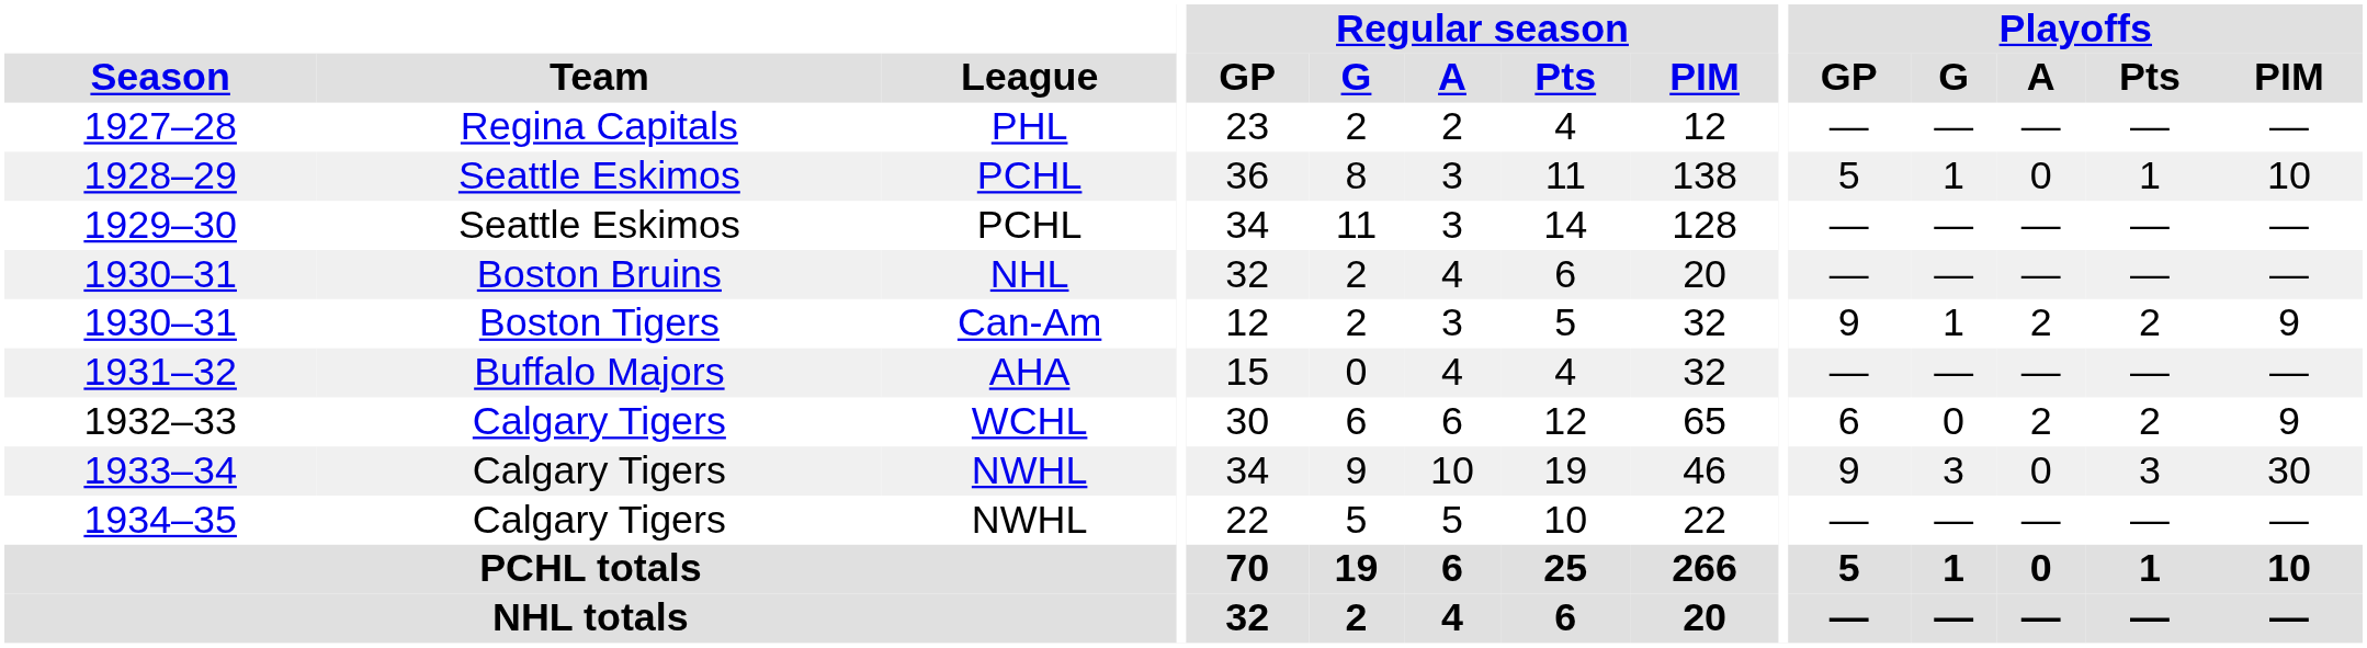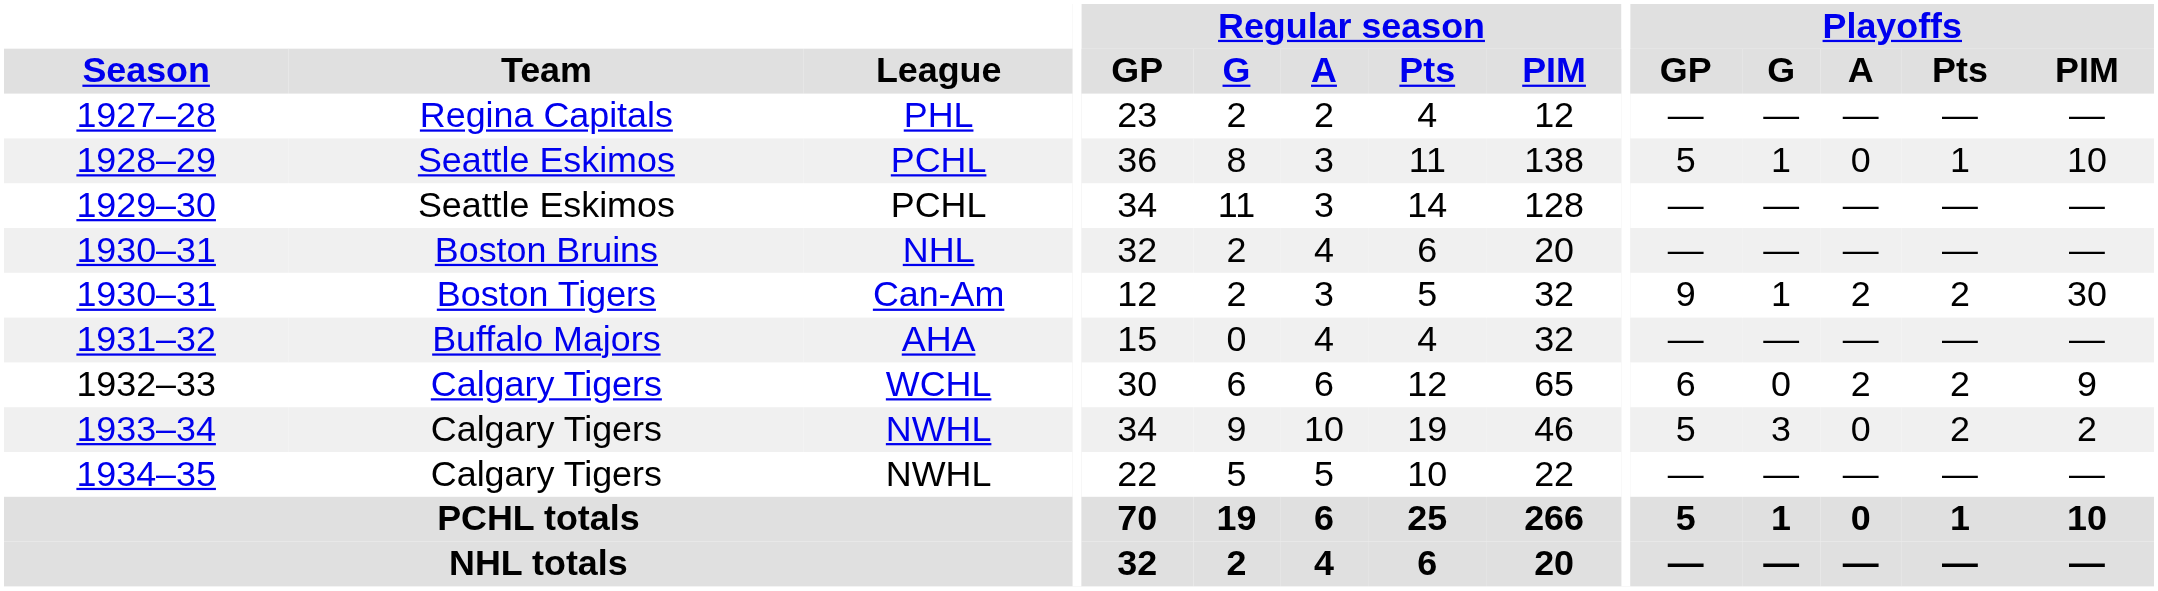 <table border="0" cellpadding="1" cellspacing="0" style="text-align:center; width:60em">
 <tr bgcolor="#e0e0e0">
 <th colspan="3" bgcolor="#ffffff"></th>
 <th rowspan="100" bgcolor="#ffffff"></th>
 <th colspan="5"><a href='#'>Regular season</a></th>
 <th rowspan="100" bgcolor="#ffffff"></th>
 <th colspan="5"><a href='#'>Playoffs</a></th>
 </tr>
 <tr bgcolor="#e0e0e0">
 <th><a href='#'>Season</a></th>
 <th>Team</th>
 <th>League</th>
 <th>GP</th>
 <th><a href='#'>G</a></th>
 <th><a href='#'>A</a></th>
 <th><a href='#'>Pts</a></th>
 <th><a href='#'>PIM</a></th>
 <th>GP</th>
 <th>G</th>
 <th>A</th>
 <th>Pts</th>
 <th>PIM</th>
 </tr>
 <tr>
 <td><a href='#'>1927–28</a></td>
 <td><a href='#'>Regina Capitals</a></td>
 <td><a href='#'>PHL</a></td>
 <td>23</td>
 <td>2</td>
 <td>2</td>
 <td>4</td>
 <td>12</td>
 <td>—</td>
 <td>—</td>
 <td>—</td>
 <td>—</td>
 <td>—</td>
 </tr>
 <tr bgcolor="#f0f0f0">
 <td><a href='#'>1928–29</a></td>
 <td><a href='#'>Seattle Eskimos</a></td>
 <td><a href='#'>PCHL</a></td>
 <td>36</td>
 <td>8</td>
 <td>3</td>
 <td>11</td>
 <td>138</td>
 <td>5</td>
 <td>1</td>
 <td>0</td>
 <td>1</td>
 <td>10</td>
 </tr>
 <tr>
 <td><a href='#'>1929–30</a></td>
 <td>Seattle Eskimos</td>
 <td>PCHL</td>
 <td>34</td>
 <td>11</td>
 <td>3</td>
 <td>14</td>
 <td>128</td>
 <td>—</td>
 <td>—</td>
 <td>—</td>
 <td>—</td>
 <td>—</td>
 </tr>
 <tr bgcolor="#f0f0f0">
 <td><a href='#'>1930–31</a></td>
 <td><a href='#'>Boston Bruins</a></td>
 <td><a href='#'>NHL</a></td>
 <td>32</td>
 <td>2</td>
 <td>4</td>
 <td>6</td>
 <td>20</td>
 <td>—</td>
 <td>—</td>
 <td>—</td>
 <td>—</td>
 <td>—</td>
 </tr>
 <tr>
 <td><a href='#'>1930–31</a></td>
 <td><a href='#'>Boston Tigers</a></td>
 <td><a href='#'>Can-Am</a></td>
 <td>12</td>
 <td>2</td>
 <td>3</td>
 <td>5</td>
 <td>32</td>
 <td>9</td>
 <td>1</td>
 <td>2</td>
 <td>2</td>
-<td>9</td>
+<td>30</td>
 </tr>
 <tr bgcolor="#f0f0f0">
 <td><a href='#'>1931–32</a></td>
 <td><a href='#'>Buffalo Majors</a></td>
 <td><a href='#'>AHA</a></td>
 <td>15</td>
 <td>0</td>
 <td>4</td>
 <td>4</td>
 <td>32</td>
 <td>—</td>
 <td>—</td>
 <td>—</td>
 <td>—</td>
 <td>—</td>
 </tr>
 <tr>
 <td>1932–33</td>
 <td><a href='#'>Calgary Tigers</a></td>
 <td><a href='#'>WCHL</a></td>
 <td>30</td>
 <td>6</td>
 <td>6</td>
 <td>12</td>
 <td>65</td>
 <td>6</td>
 <td>0</td>
 <td>2</td>
 <td>2</td>
 <td>9</td>
 </tr>
 <tr bgcolor="#f0f0f0">
 <td><a href='#'>1933–34</a></td>
 <td>Calgary Tigers</td>
 <td><a href='#'>NWHL</a></td>
 <td>34</td>
 <td>9</td>
 <td>10</td>
 <td>19</td>
 <td>46</td>
-<td>9</td>
+<td>5</td>
 <td>3</td>
 <td>0</td>
-<td>3</td>
-<td>30</td>
+<td>2</td>
+<td>2</td>
 </tr>
 <tr>
 <td><a href='#'>1934–35</a></td>
 <td>Calgary Tigers</td>
 <td>NWHL</td>
 <td>22</td>
 <td>5</td>
 <td>5</td>
 <td>10</td>
 <td>22</td>
 <td>—</td>
 <td>—</td>
 <td>—</td>
 <td>—</td>
 <td>—</td>
 </tr>
 <tr bgcolor="#e0e0e0">
 <th colspan="3">PCHL totals</th>
 <th>70</th>
 <th>19</th>
 <th>6</th>
 <th>25</th>
 <th>266</th>
 <th>5</th>
 <th>1</th>
 <th>0</th>
 <th>1</th>
 <th>10</th>
 </tr>
 <tr bgcolor="#e0e0e0">
 <th colspan="3">NHL totals</th>
 <th>32</th>
 <th>2</th>
 <th>4</th>
 <th>6</th>
 <th>20</th>
 <th>—</th>
 <th>—</th>
 <th>—</th>
 <th>—</th>
 <th>—</th>
 </tr>
 </table>
